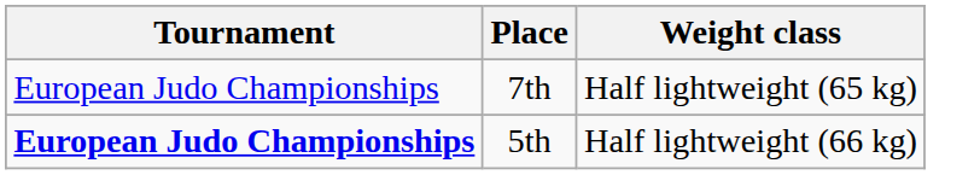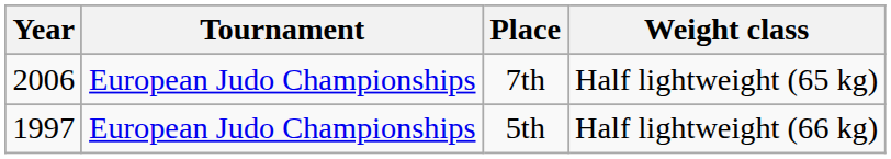 <table class=wikitable>
 <tr>
+<th>Year</th>
 <th>Tournament</th>
 <th>Place</th>
 <th>Weight class</th>
 </tr>
 <tr>
+<td>2006</td>
 <td><a href='#'>European Judo Championships</a></td>
 <td align="center">7th</td>
 <td>Half lightweight (65 kg)</td>
 </tr>
 <tr>
-<td><strong><a href='#'>European Judo Championships</a></strong></td>
+<td>1997</td>
+<td><a href='#'>European Judo Championships</a></td>
 <td align="center">5th</td>
 <td>Half lightweight (66 kg)</td>
 </tr>
 </table>
